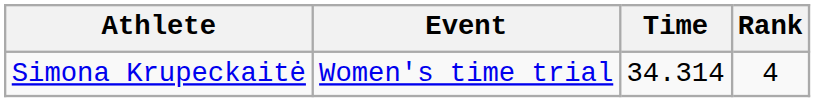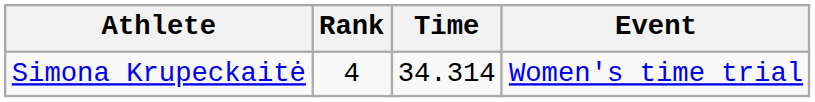 <table class=wikitable style="font-size:90%">
 <tr>
 <th>Athlete</th>
+<th>Rank</th>
+<th>Time</th>
 <th>Event</th>
-<th>Time</th>
-<th>Rank</th>
 </tr>
 <tr align=center>
 <td align=left><a href='#'>Simona Krupeckaitė</a></td>
+<td>4</td>
+<td>34.314</td>
 <td align=left><a href='#'>Women's time trial</a></td>
-<td>34.314</td>
-<td>4</td>
 </tr>
 </table>
